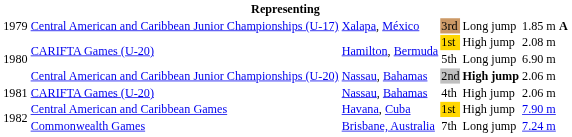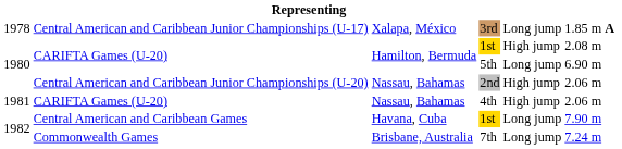 <table>
 <tr>
 <th colspan="6">Representing </th>
 </tr>
 <tr>
-<td>1979</td>
+<td>1978</td>
 <td><a href='#'>Central American and Caribbean Junior Championships (U-17)</a></td>
 <td><a href='#'>Xalapa</a>, <a href='#'>México</a></td>
 <td bgcolor=cc9966>3rd</td>
 <td>Long jump</td>
 <td>1.85 m <strong>A</strong></td>
 </tr>
 <tr>
 <td rowspan = "3">1980</td>
 <td rowspan = "2"><a href='#'>CARIFTA Games (U-20)</a></td>
 <td rowspan = "2"><a href='#'>Hamilton</a>, <a href='#'>Bermuda</a></td>
 <td bgcolor=gold>1st</td>
 <td>High jump</td>
 <td>2.08 m</td>
 </tr>
 <tr>
 <td>5th</td>
 <td>Long jump</td>
 <td>6.90 m</td>
 </tr>
 <tr>
 <td><a href='#'>Central American and Caribbean Junior Championships (U-20)</a></td>
 <td><a href='#'>Nassau</a>, <a href='#'>Bahamas</a></td>
 <td bgcolor=silver>2nd</td>
-<td><strong>High jump</strong></td>
+<td>High jump</td>
 <td>2.06 m</td>
 </tr>
 <tr>
 <td>1981</td>
 <td><a href='#'>CARIFTA Games (U-20)</a></td>
 <td><a href='#'>Nassau</a>, <a href='#'>Bahamas</a></td>
 <td>4th</td>
 <td>High jump</td>
 <td>2.06 m</td>
 </tr>
 <tr>
 <td rowspan=2>1982</td>
 <td><a href='#'>Central American and Caribbean Games</a></td>
 <td><a href='#'>Havana</a>, <a href='#'>Cuba</a></td>
 <td bgcolor=gold>1st</td>
-<td>High jump</td>
+<td>Long jump</td>
 <td><a href='#'>7.90 m</a></td>
 </tr>
 <tr>
 <td><a href='#'>Commonwealth Games</a></td>
 <td><a href='#'>Brisbane, Australia</a></td>
 <td>7th</td>
 <td>Long jump</td>
 <td><a href='#'>7.24 m</a></td>
 </tr>
 </table>
